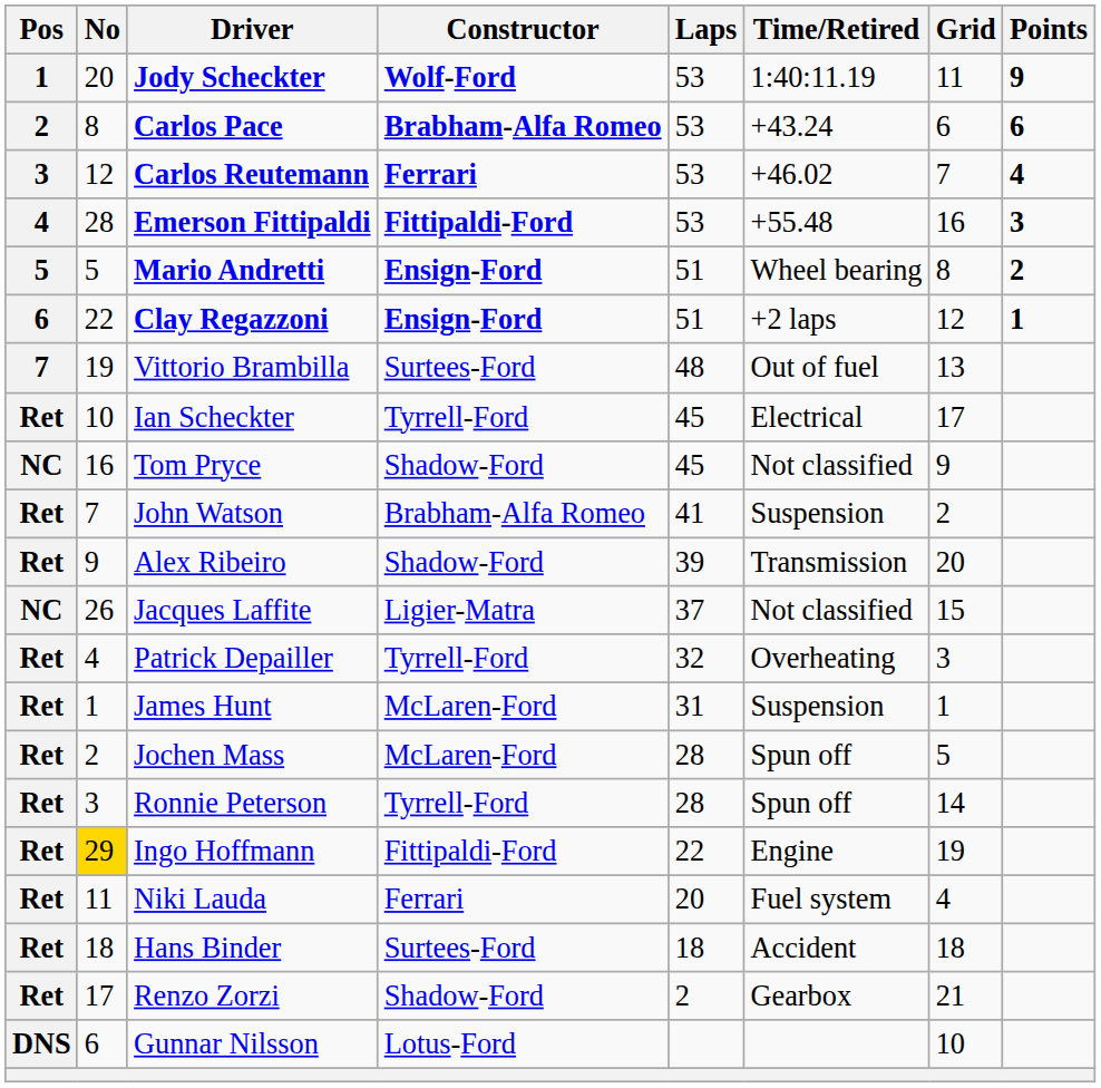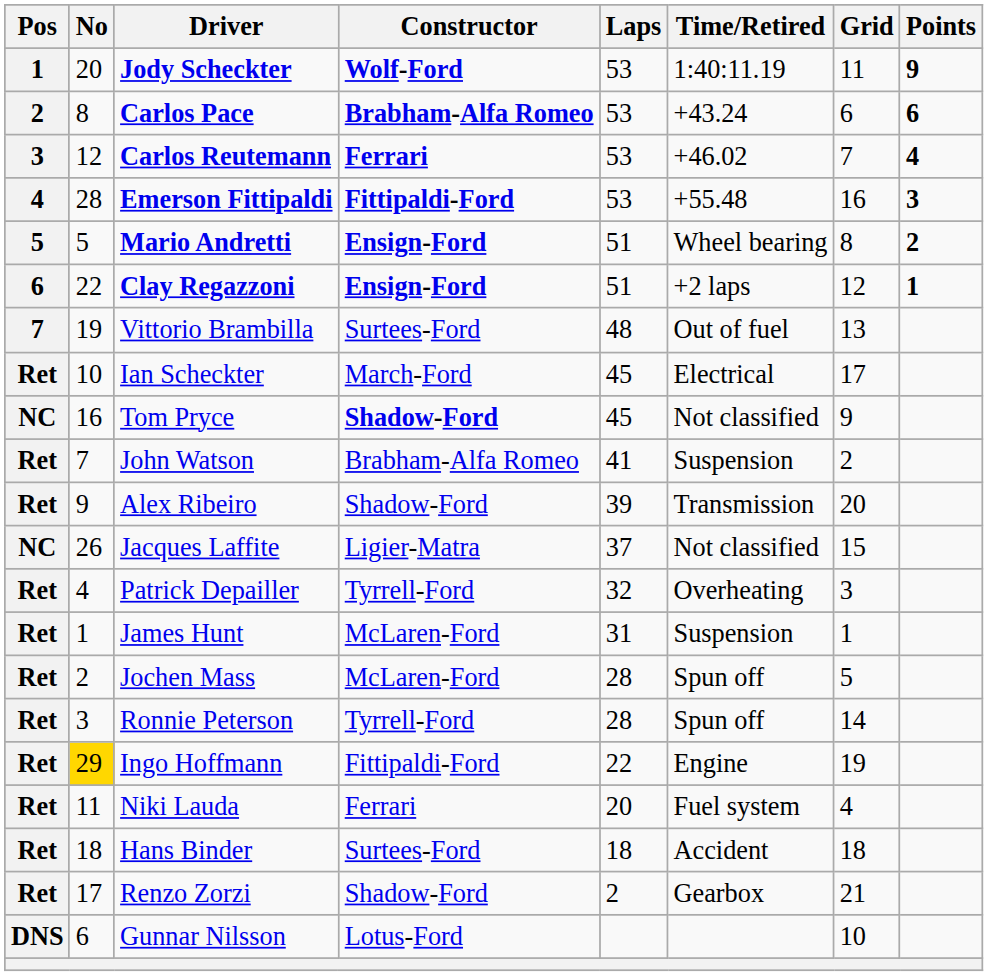 <table class="wikitable" style="font-size: 95%;">
 <tr>
 <th>Pos</th>
 <th>No</th>
 <th>Driver</th>
 <th>Constructor</th>
 <th>Laps</th>
 <th>Time/Retired</th>
 <th>Grid</th>
 <th>Points</th>
 </tr>
 <tr>
 <th>1</th>
 <td>20</td>
 <td> <strong><a href='#'>Jody Scheckter</a></strong></td>
 <td><strong><a href='#'>Wolf</a>-<a href='#'>Ford</a></strong></td>
 <td>53</td>
 <td>1:40:11.19</td>
 <td>11</td>
 <td><strong>9</strong></td>
 </tr>
 <tr>
 <th>2</th>
 <td>8</td>
 <td> <strong><a href='#'>Carlos Pace</a></strong></td>
 <td><strong><a href='#'>Brabham</a>-<a href='#'>Alfa Romeo</a></strong></td>
 <td>53</td>
 <td>+43.24</td>
 <td>6</td>
 <td><strong>6</strong></td>
 </tr>
 <tr>
 <th>3</th>
 <td>12</td>
 <td> <strong><a href='#'>Carlos Reutemann</a></strong></td>
 <td><strong><a href='#'>Ferrari</a></strong></td>
 <td>53</td>
 <td>+46.02</td>
 <td>7</td>
 <td><strong>4</strong></td>
 </tr>
 <tr>
 <th>4</th>
 <td>28</td>
 <td> <strong><a href='#'>Emerson Fittipaldi</a></strong></td>
 <td><strong><a href='#'>Fittipaldi</a>-<a href='#'>Ford</a></strong></td>
 <td>53</td>
 <td>+55.48</td>
 <td>16</td>
 <td><strong>3</strong></td>
 </tr>
 <tr>
 <th>5</th>
 <td>5</td>
 <td> <strong><a href='#'>Mario Andretti</a></strong></td>
 <td><strong><a href='#'>Ensign</a>-<a href='#'>Ford</a></strong></td>
 <td>51</td>
 <td>Wheel bearing</td>
 <td>8</td>
 <td><strong>2</strong></td>
 </tr>
 <tr>
 <th>6</th>
 <td>22</td>
 <td> <strong><a href='#'>Clay Regazzoni</a></strong></td>
 <td><strong><a href='#'>Ensign</a>-<a href='#'>Ford</a></strong></td>
 <td>51</td>
 <td>+2 laps</td>
 <td>12</td>
 <td><strong>1</strong></td>
 </tr>
 <tr>
 <th>7</th>
 <td>19</td>
 <td> <a href='#'>Vittorio Brambilla</a></td>
 <td><a href='#'>Surtees</a>-<a href='#'>Ford</a></td>
 <td>48</td>
 <td>Out of fuel</td>
 <td>13</td>
 <td></td>
 </tr>
 <tr>
 <th>Ret</th>
 <td>10</td>
 <td> <a href='#'>Ian Scheckter</a></td>
-<td><a href='#'>Tyrrell</a>-<a href='#'>Ford</a></td>
+<td><a href='#'>March</a>-<a href='#'>Ford</a></td>
 <td>45</td>
 <td>Electrical</td>
 <td>17</td>
 <td></td>
 </tr>
 <tr>
 <th>NC</th>
 <td>16</td>
 <td> <a href='#'>Tom Pryce</a></td>
-<td><a href='#'>Shadow</a>-<a href='#'>Ford</a></td>
+<td><strong><a href='#'>Shadow</a>-<a href='#'>Ford</a></strong></td>
 <td>45</td>
 <td>Not classified</td>
 <td>9</td>
 <td></td>
 </tr>
 <tr>
 <th>Ret</th>
 <td>7</td>
 <td> <a href='#'>John Watson</a></td>
 <td><a href='#'>Brabham</a>-<a href='#'>Alfa Romeo</a></td>
 <td>41</td>
 <td>Suspension</td>
 <td>2</td>
 <td></td>
 </tr>
 <tr>
 <th>Ret</th>
 <td>9</td>
 <td> <a href='#'>Alex Ribeiro</a></td>
 <td><a href='#'>Shadow</a>-<a href='#'>Ford</a></td>
 <td>39</td>
 <td>Transmission</td>
 <td>20</td>
 <td></td>
 </tr>
 <tr>
 <th>NC</th>
 <td>26</td>
 <td> <a href='#'>Jacques Laffite</a></td>
 <td><a href='#'>Ligier</a>-<a href='#'>Matra</a></td>
 <td>37</td>
 <td>Not classified</td>
 <td>15</td>
 <td></td>
 </tr>
 <tr>
 <th>Ret</th>
 <td>4</td>
 <td> <a href='#'>Patrick Depailler</a></td>
 <td><a href='#'>Tyrrell</a>-<a href='#'>Ford</a></td>
 <td>32</td>
 <td>Overheating</td>
 <td>3</td>
 <td></td>
 </tr>
 <tr>
 <th>Ret</th>
 <td>1</td>
 <td> <a href='#'>James Hunt</a></td>
 <td><a href='#'>McLaren</a>-<a href='#'>Ford</a></td>
 <td>31</td>
 <td>Suspension</td>
 <td>1</td>
 <td></td>
 </tr>
 <tr>
 <th>Ret</th>
 <td>2</td>
 <td> <a href='#'>Jochen Mass</a></td>
 <td><a href='#'>McLaren</a>-<a href='#'>Ford</a></td>
 <td>28</td>
 <td>Spun off</td>
 <td>5</td>
 <td></td>
 </tr>
 <tr>
 <th>Ret</th>
 <td>3</td>
 <td> <a href='#'>Ronnie Peterson</a></td>
 <td><a href='#'>Tyrrell</a>-<a href='#'>Ford</a></td>
 <td>28</td>
 <td>Spun off</td>
 <td>14</td>
 <td></td>
 </tr>
 <tr>
 <th>Ret</th>
 <td style="background: gold;">29</td>
 <td> <a href='#'>Ingo Hoffmann</a></td>
 <td><a href='#'>Fittipaldi</a>-<a href='#'>Ford</a></td>
 <td>22</td>
 <td>Engine</td>
 <td>19</td>
 <td></td>
 </tr>
 <tr>
 <th>Ret</th>
 <td>11</td>
 <td> <a href='#'>Niki Lauda</a></td>
 <td><a href='#'>Ferrari</a></td>
 <td>20</td>
 <td>Fuel system</td>
 <td>4</td>
 <td></td>
 </tr>
 <tr>
 <th>Ret</th>
 <td>18</td>
 <td> <a href='#'>Hans Binder</a></td>
 <td><a href='#'>Surtees</a>-<a href='#'>Ford</a></td>
 <td>18</td>
 <td>Accident</td>
 <td>18</td>
 <td></td>
 </tr>
 <tr>
 <th>Ret</th>
 <td>17</td>
 <td> <a href='#'>Renzo Zorzi</a></td>
 <td><a href='#'>Shadow</a>-<a href='#'>Ford</a></td>
 <td>2</td>
 <td>Gearbox</td>
 <td>21</td>
 <td></td>
 </tr>
 <tr>
 <th>DNS</th>
 <td>6</td>
 <td> <a href='#'>Gunnar Nilsson</a></td>
 <td><a href='#'>Lotus</a>-<a href='#'>Ford</a></td>
 <td></td>
 <td></td>
 <td>10</td>
 <td></td>
 </tr>
 <tr>
 <th colspan="8"></th>
 </tr>
 </table>
